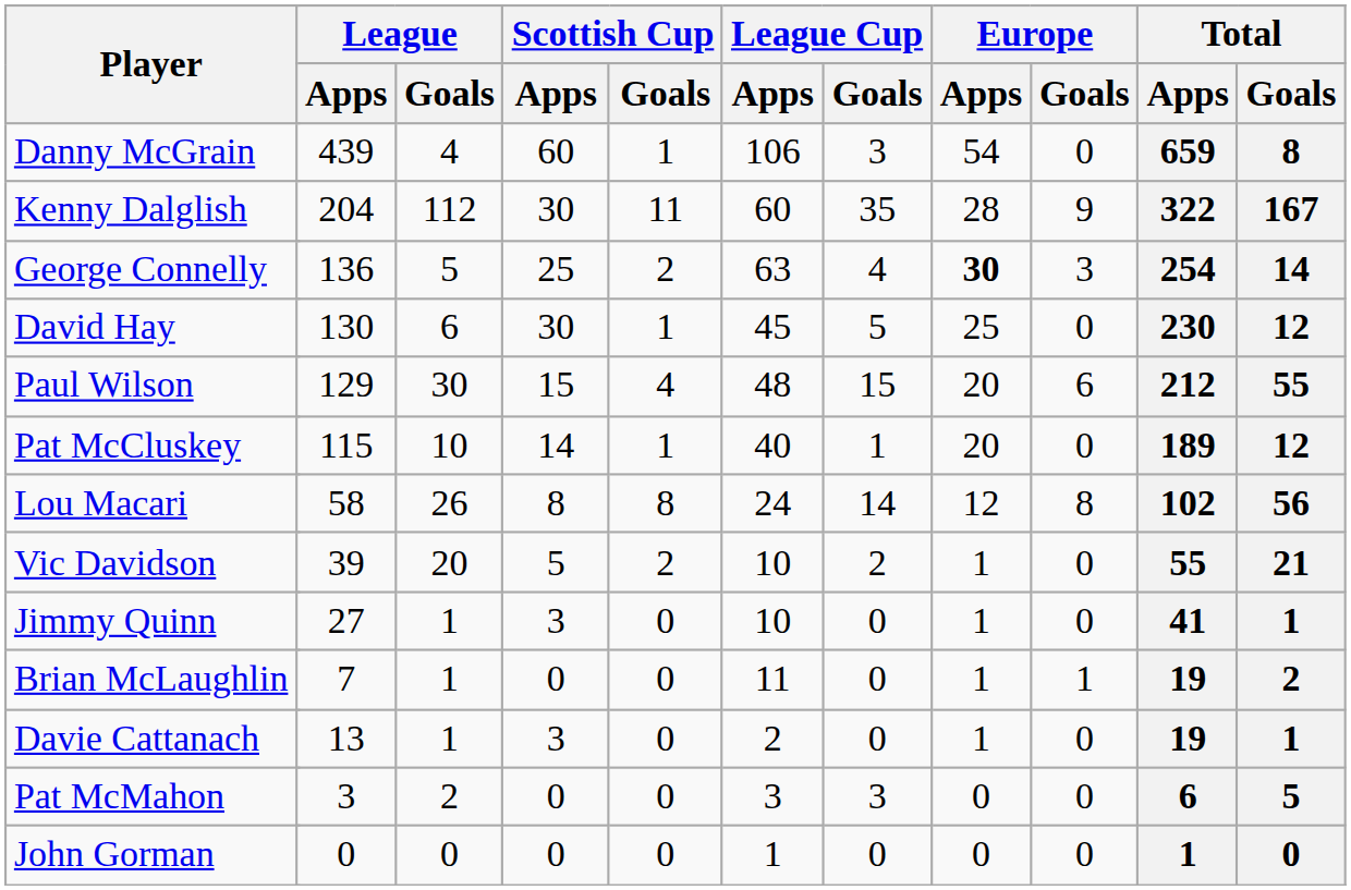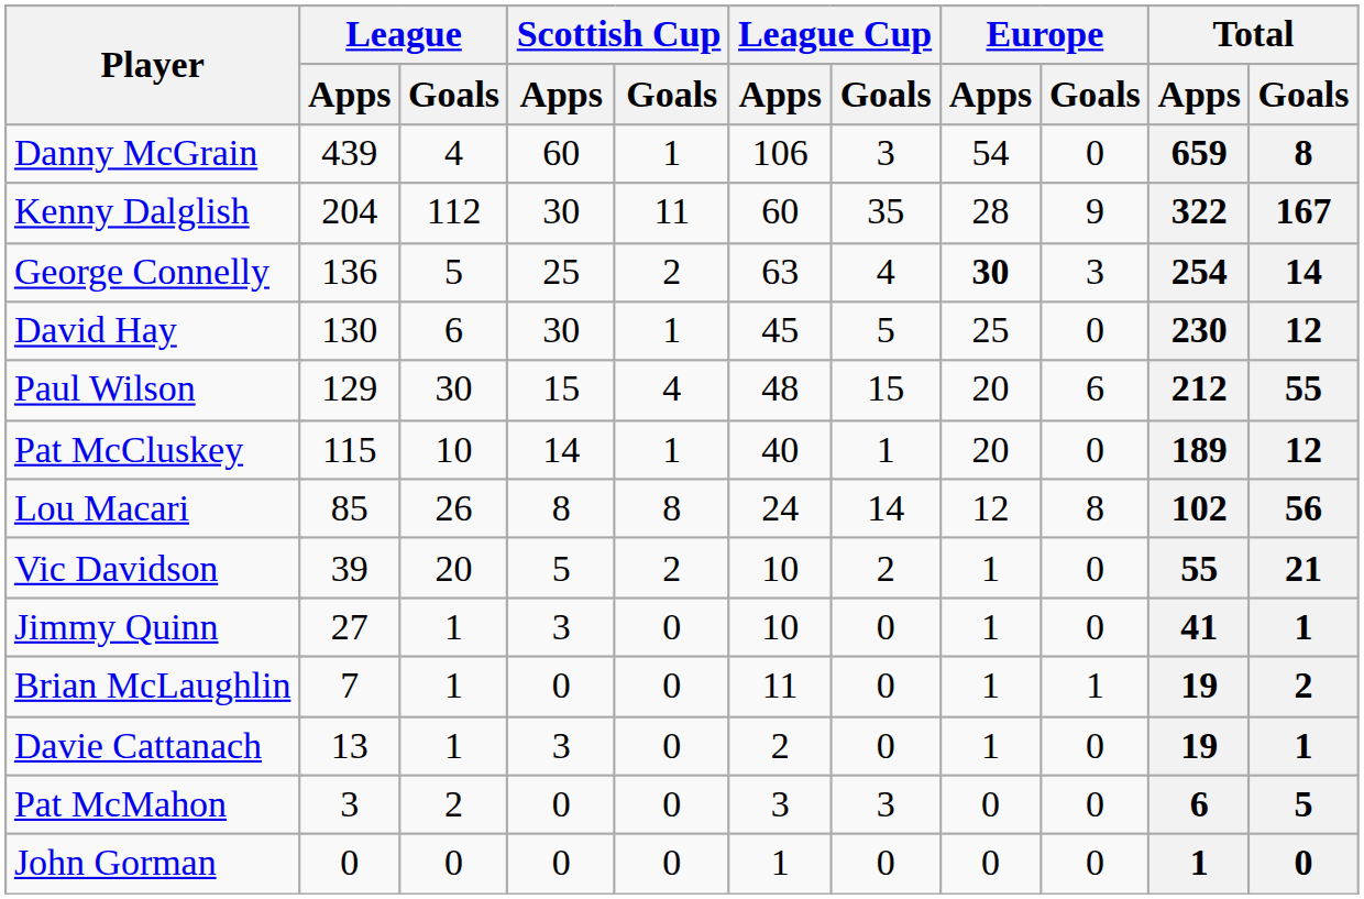 <table class=wikitable style="text-align:center;">
 <tr>
 <th rowspan="2" colspan="2">Player</th>
 <th colspan="2"><a href='#'>League</a></th>
 <th colspan="2"><a href='#'>Scottish Cup</a></th>
 <th colspan="2"><a href='#'>League Cup</a></th>
 <th colspan="2"><a href='#'>Europe</a></th>
 <th colspan="2">Total</th>
 </tr>
 <tr>
 <th>Apps</th>
 <th>Goals</th>
 <th>Apps</th>
 <th>Goals</th>
 <th>Apps</th>
 <th>Goals</th>
 <th>Apps</th>
 <th>Goals</th>
 <th>Apps</th>
 <th>Goals</th>
 </tr>
 <tr>
 <td style="text-align:left;" colspan=2><a href='#'>Danny McGrain</a></td>
 <td>439</td>
 <td>4</td>
 <td>60</td>
 <td>1</td>
 <td>106</td>
 <td>3</td>
 <td>54</td>
 <td>0</td>
 <th>659</th>
 <th>8</th>
 </tr>
 <tr>
 <td style="text-align:left;" colspan=2><a href='#'>Kenny Dalglish</a></td>
 <td>204</td>
 <td>112</td>
 <td>30</td>
 <td>11</td>
 <td>60</td>
 <td>35</td>
 <td>28</td>
 <td>9</td>
 <th>322</th>
 <th>167</th>
 </tr>
 <tr>
 <td style="text-align:left;" colspan=2><a href='#'>George Connelly</a></td>
 <td>136</td>
 <td>5</td>
 <td>25</td>
 <td>2</td>
 <td>63</td>
 <td>4</td>
 <td><strong>30</strong></td>
 <td>3</td>
 <th>254</th>
 <th>14</th>
 </tr>
 <tr>
 <td style="text-align:left;" colspan=2><a href='#'>David Hay</a></td>
 <td>130</td>
 <td>6</td>
 <td>30</td>
 <td>1</td>
 <td>45</td>
 <td>5</td>
 <td>25</td>
 <td>0</td>
 <th>230</th>
 <th>12</th>
 </tr>
 <tr>
 <td style="text-align:left;" colspan=2><a href='#'>Paul Wilson</a></td>
 <td>129</td>
 <td>30</td>
 <td>15</td>
 <td>4</td>
 <td>48</td>
 <td>15</td>
 <td>20</td>
 <td>6</td>
 <th>212</th>
 <th>55</th>
 </tr>
 <tr>
 <td style="text-align:left;" colspan=2><a href='#'>Pat McCluskey</a></td>
 <td>115</td>
 <td>10</td>
 <td>14</td>
 <td>1</td>
 <td>40</td>
 <td>1</td>
 <td>20</td>
 <td>0</td>
 <th>189</th>
 <th>12</th>
 </tr>
 <tr>
 <td style="text-align:left;" colspan=2><a href='#'>Lou Macari</a></td>
-<td>58</td>
+<td>85</td>
 <td>26</td>
 <td>8</td>
 <td>8</td>
 <td>24</td>
 <td>14</td>
 <td>12</td>
 <td>8</td>
 <th>102</th>
 <th>56</th>
 </tr>
 <tr>
 <td style="text-align:left;" colspan=2><a href='#'>Vic Davidson</a></td>
 <td>39</td>
 <td>20</td>
 <td>5</td>
 <td>2</td>
 <td>10</td>
 <td>2</td>
 <td>1</td>
 <td>0</td>
 <th>55</th>
 <th>21</th>
 </tr>
 <tr>
 <td style="text-align:left;" colspan=2><a href='#'>Jimmy Quinn</a></td>
 <td>27</td>
 <td>1</td>
 <td>3</td>
 <td>0</td>
 <td>10</td>
 <td>0</td>
 <td>1</td>
 <td>0</td>
 <th>41</th>
 <th>1</th>
 </tr>
 <tr>
 <td style="text-align:left;" colspan=2><a href='#'>Brian McLaughlin</a></td>
 <td>7</td>
 <td>1</td>
 <td>0</td>
 <td>0</td>
 <td>11</td>
 <td>0</td>
 <td>1</td>
 <td>1</td>
 <th>19</th>
 <th>2</th>
 </tr>
 <tr>
 <td style="text-align:left;" colspan=2><a href='#'>Davie Cattanach</a></td>
 <td>13</td>
 <td>1</td>
 <td>3</td>
 <td>0</td>
 <td>2</td>
 <td>0</td>
 <td>1</td>
 <td>0</td>
 <th>19</th>
 <th>1</th>
 </tr>
 <tr>
 <td style="text-align:left;" colspan=2><a href='#'>Pat McMahon</a></td>
 <td>3</td>
 <td>2</td>
 <td>0</td>
 <td>0</td>
 <td>3</td>
 <td>3</td>
 <td>0</td>
 <td>0</td>
 <th>6</th>
 <th>5</th>
 </tr>
 <tr>
 <td style="text-align:left;" colspan=2><a href='#'>John Gorman</a></td>
 <td>0</td>
 <td>0</td>
 <td>0</td>
 <td>0</td>
 <td>1</td>
 <td>0</td>
 <td>0</td>
 <td>0</td>
 <th>1</th>
 <th>0</th>
 </tr>
 <tr>
 </tr>
 </table>
